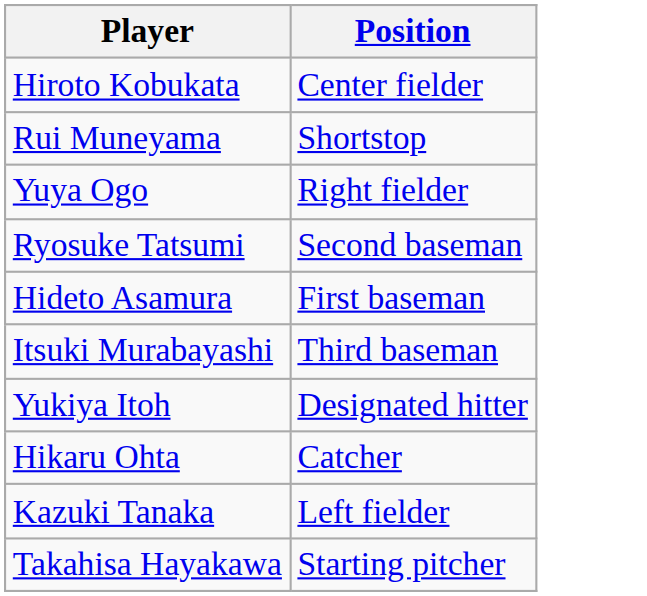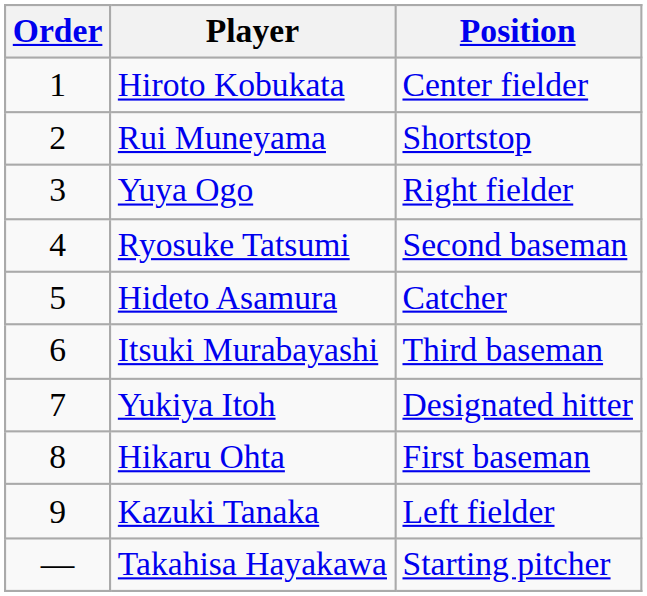 <table class="wikitable" style="text-align:center;">
 <tr>
+<th><a href='#'>Order</a></th>
 <th>Player</th>
 <th><a href='#'>Position</a></th>
 </tr>
 <tr>
+<td>1</td>
 <td style="text-align:left;"><a href='#'>Hiroto Kobukata</a></td>
 <td style="text-align:left;"><a href='#'>Center fielder</a></td>
 </tr>
 <tr>
+<td>2</td>
 <td style="text-align:left;"><a href='#'>Rui Muneyama</a></td>
 <td style="text-align:left;"><a href='#'>Shortstop</a></td>
 </tr>
 <tr>
+<td>3</td>
 <td style="text-align:left;"><a href='#'>Yuya Ogo</a></td>
 <td style="text-align:left;"><a href='#'>Right fielder</a></td>
 </tr>
 <tr>
+<td>4</td>
 <td style="text-align:left;"><a href='#'>Ryosuke Tatsumi</a></td>
 <td style="text-align:left;"><a href='#'>Second baseman</a></td>
 </tr>
 <tr>
+<td>5</td>
 <td style="text-align:left;"><a href='#'>Hideto Asamura</a></td>
-<td style="text-align:left;"><a href='#'>First baseman</a></td>
+<td style="text-align:left;"><a href='#'>Catcher</a></td>
 </tr>
 <tr>
+<td>6</td>
 <td style="text-align:left;"><a href='#'>Itsuki Murabayashi</a></td>
 <td style="text-align:left;"><a href='#'>Third baseman</a></td>
 </tr>
 <tr>
+<td>7</td>
 <td style="text-align:left;"><a href='#'>Yukiya Itoh</a></td>
 <td style="text-align:left;"><a href='#'>Designated hitter</a></td>
 </tr>
 <tr>
+<td>8</td>
 <td style="text-align:left;"><a href='#'>Hikaru Ohta</a></td>
-<td style="text-align:left;"><a href='#'>Catcher</a></td>
+<td style="text-align:left;"><a href='#'>First baseman</a></td>
 </tr>
 <tr>
+<td>9</td>
 <td style="text-align:left;"><a href='#'>Kazuki Tanaka</a></td>
 <td style="text-align:left;"><a href='#'>Left fielder</a></td>
 </tr>
 <tr>
+<td>—</td>
 <td style="text-align:left;"><a href='#'>Takahisa Hayakawa</a></td>
 <td style="text-align:left;"><a href='#'>Starting pitcher</a></td>
 </tr>
 </table>
